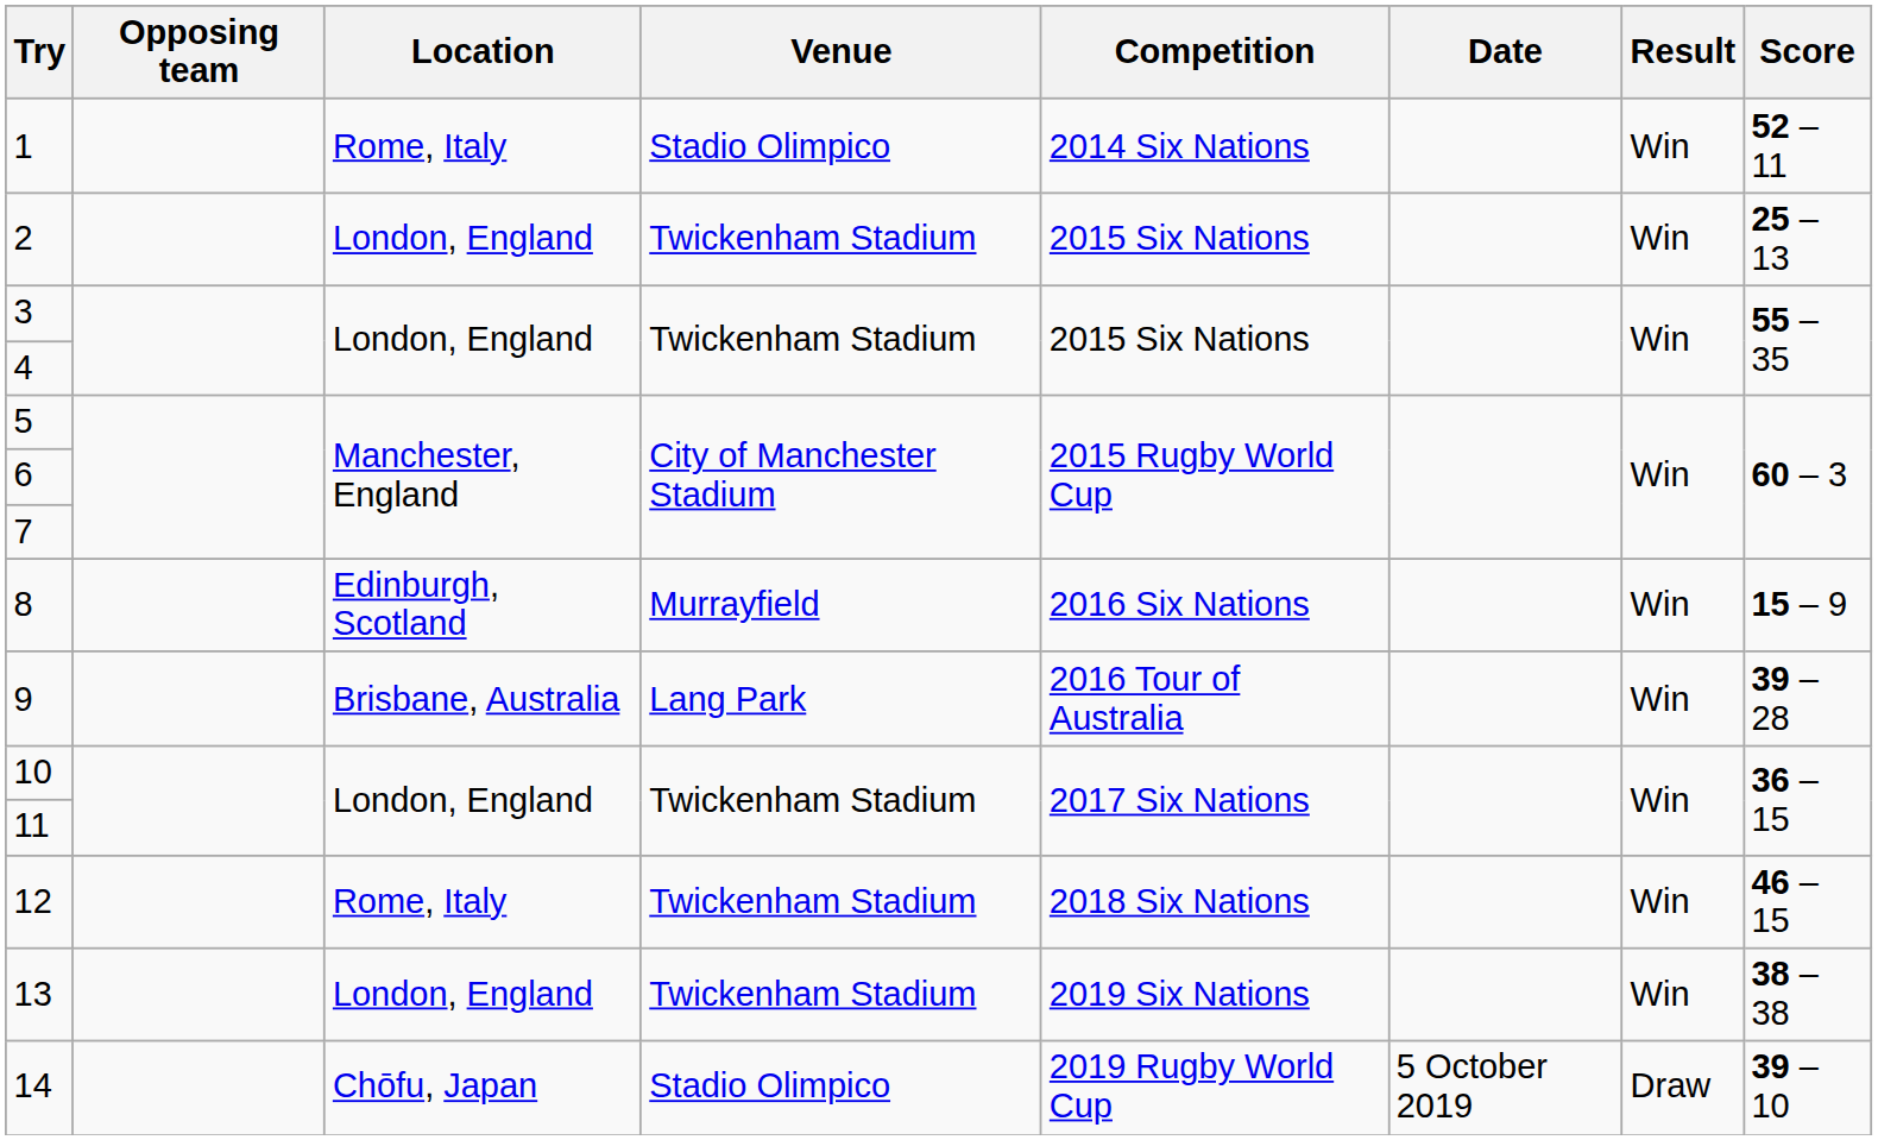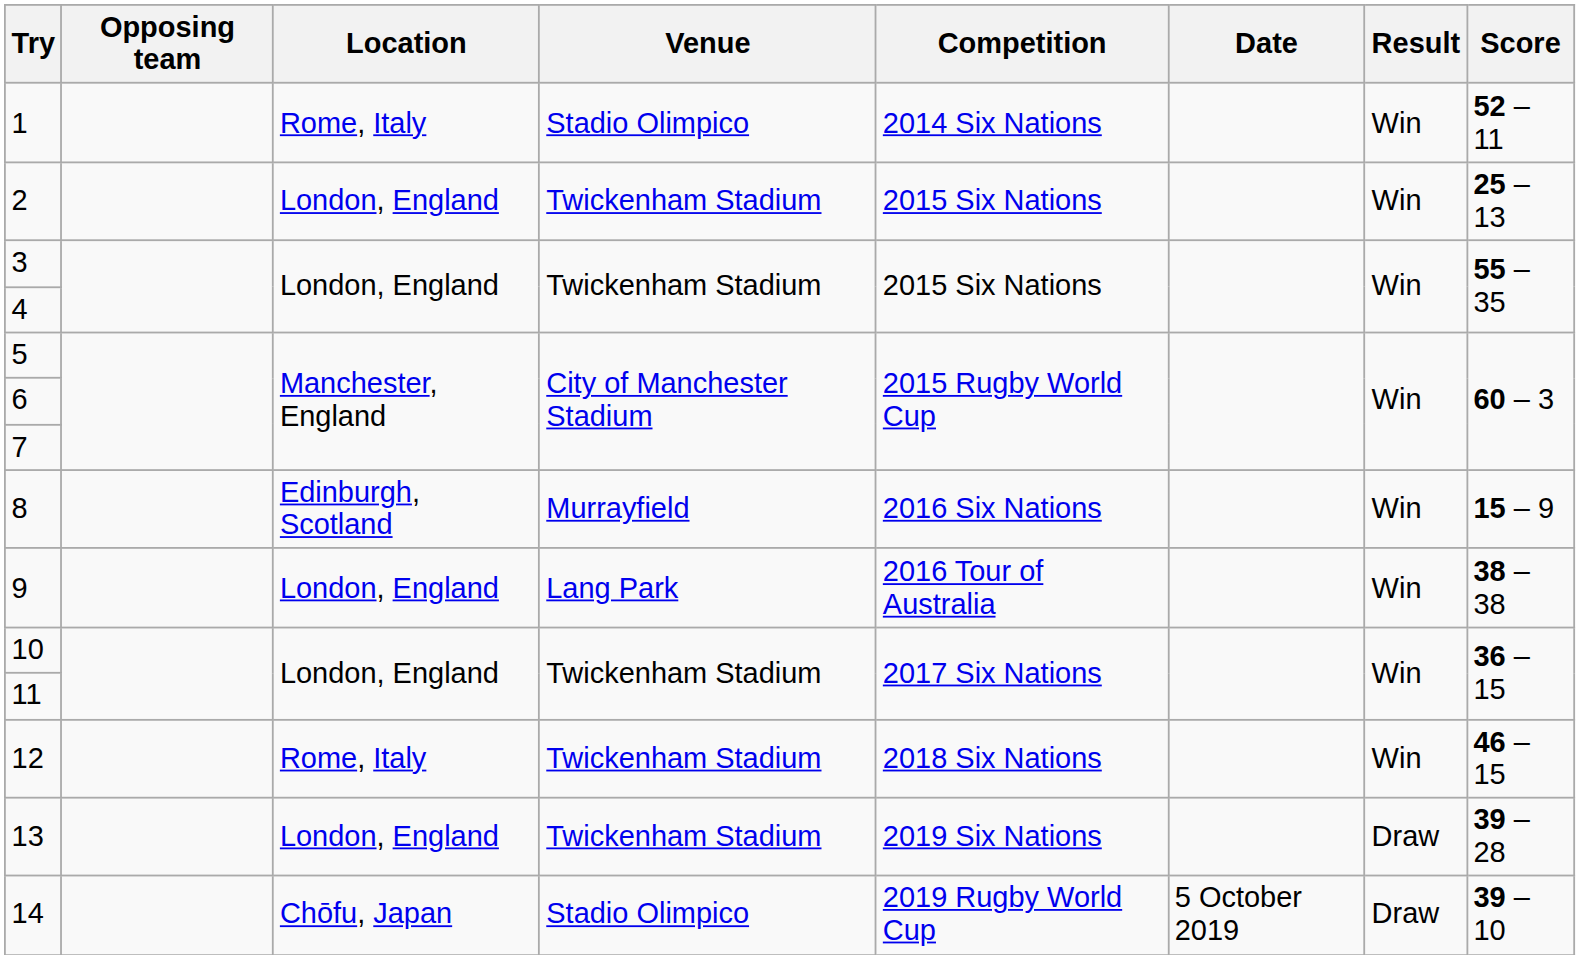 <table class="wikitable" style="font-size:100%">
 <tr>
 <th>Try</th>
 <th>Opposing team</th>
 <th>Location</th>
 <th>Venue</th>
 <th>Competition</th>
 <th>Date</th>
 <th>Result</th>
 <th>Score</th>
 </tr>
 <tr>
 <td>1</td>
 <td></td>
 <td><a href='#'>Rome</a>, <a href='#'>Italy</a></td>
 <td><a href='#'>Stadio Olimpico</a></td>
 <td><a href='#'>2014 Six Nations</a></td>
 <td></td>
 <td>Win</td>
 <td><strong>52</strong> – 11</td>
 </tr>
 <tr>
 <td>2</td>
 <td></td>
 <td><a href='#'>London</a>, <a href='#'>England</a></td>
 <td><a href='#'>Twickenham Stadium</a></td>
 <td><a href='#'>2015 Six Nations</a></td>
 <td></td>
 <td>Win</td>
 <td><strong>25</strong> – 13</td>
 </tr>
 <tr>
 <td>3</td>
 <td rowspan="2"></td>
 <td rowspan="2">London, England</td>
 <td rowspan="2">Twickenham Stadium</td>
 <td rowspan="2">2015 Six Nations</td>
 <td rowspan="2"></td>
 <td rowspan="2">Win</td>
 <td rowspan="2"><strong>55</strong> – 35</td>
 </tr>
 <tr>
 <td>4</td>
 </tr>
 <tr>
 <td>5</td>
 <td rowspan="3"></td>
 <td rowspan="3"><a href='#'>Manchester</a>, England</td>
 <td rowspan="3"><a href='#'>City of Manchester Stadium</a></td>
 <td rowspan="3"><a href='#'>2015 Rugby World Cup</a></td>
 <td rowspan="3"></td>
 <td rowspan="3">Win</td>
 <td rowspan="3"><strong>60</strong> – 3</td>
 </tr>
 <tr>
 <td>6</td>
 </tr>
 <tr>
 <td>7</td>
 </tr>
 <tr>
 <td>8</td>
 <td></td>
 <td><a href='#'>Edinburgh</a>, <a href='#'>Scotland</a></td>
 <td><a href='#'>Murrayfield</a></td>
 <td><a href='#'>2016 Six Nations</a></td>
 <td></td>
 <td>Win</td>
 <td><strong>15</strong> – 9</td>
 </tr>
 <tr>
 <td>9</td>
 <td></td>
-<td><a href='#'>Brisbane</a>, <a href='#'>Australia</a></td>
+<td><a href='#'>London</a>, <a href='#'>England</a></td>
 <td><a href='#'>Lang Park</a></td>
 <td><a href='#'>2016 Tour of Australia</a></td>
 <td></td>
 <td>Win</td>
-<td><strong>39</strong> – 28</td>
+<td><strong>38</strong> – 38</td>
 </tr>
 <tr>
 <td>10</td>
 <td rowspan="2"></td>
 <td rowspan="2">London, England</td>
 <td rowspan="2">Twickenham Stadium</td>
 <td rowspan="2"><a href='#'>2017 Six Nations</a></td>
 <td rowspan="2"></td>
 <td rowspan="2">Win</td>
 <td rowspan="2"><strong>36</strong> – 15</td>
 </tr>
 <tr>
 <td>11</td>
 </tr>
 <tr>
 <td>12</td>
 <td></td>
 <td><a href='#'>Rome</a>, <a href='#'>Italy</a></td>
 <td><a href='#'>Twickenham Stadium</a></td>
 <td><a href='#'>2018 Six Nations</a></td>
 <td></td>
 <td>Win</td>
 <td><strong>46</strong> – 15</td>
 </tr>
 <tr>
 <td>13</td>
 <td></td>
 <td><a href='#'>London</a>, <a href='#'>England</a></td>
 <td><a href='#'>Twickenham Stadium</a></td>
 <td><a href='#'>2019 Six Nations</a></td>
 <td></td>
-<td>Win</td>
-<td><strong>38</strong> – 38</td>
+<td>Draw</td>
+<td><strong>39</strong> – 28</td>
 </tr>
 <tr>
 <td>14</td>
 <td></td>
 <td><a href='#'>Chōfu</a>, <a href='#'>Japan</a></td>
 <td><a href='#'>Stadio Olimpico</a></td>
 <td><a href='#'>2019 Rugby World Cup</a></td>
 <td>5 October 2019</td>
 <td>Draw</td>
 <td><strong>39</strong> – 10</td>
 </tr>
 </table>
